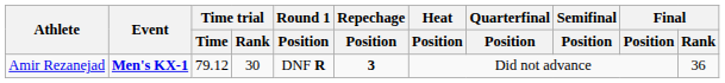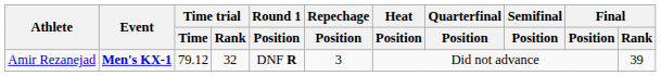 <table class=wikitable style=font-size:90%;text-align:center>
 <tr>
 <th rowspan=2>Athlete</th>
 <th rowspan=2>Event</th>
 <th colspan=2>Time trial</th>
 <th>Round 1</th>
 <th>Repechage</th>
 <th>Heat</th>
 <th>Quarterfinal</th>
 <th>Semifinal</th>
 <th colspan=2>Final</th>
 </tr>
 <tr style-font-size:95%>
 <th>Time</th>
 <th>Rank</th>
 <th>Position</th>
 <th>Position</th>
 <th>Position</th>
 <th>Position</th>
 <th>Position</th>
 <th>Position</th>
 <th>Rank</th>
 </tr>
 <tr>
 <td align=left><a href='#'>Amir Rezanejad</a></td>
 <td align=left><strong><a href='#'>Men's KX-1</a></strong></td>
 <td>79.12</td>
-<td>30</td>
+<td>32</td>
 <td>DNF <strong>R</strong></td>
-<td><strong>3</strong></td>
+<td>3</td>
 <td colspan=4>Did not advance</td>
-<td>36</td>
+<td>39</td>
 </tr>
 </table>
